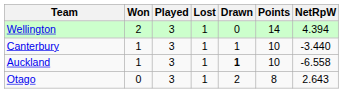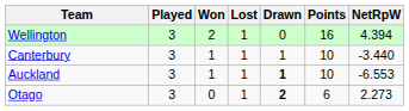 <table class="wikitable" style="text-align:center;">
 <tr>
 <th width=175>Team</th>
+<th style="width:30px;" abbr="Played">Played</th>
 <th style="width:30px;" abbr="Won">Won</th>
-<th style="width:30px;" abbr="Played">Played</th>
 <th style="width:30px;" abbr="Lost">Lost</th>
 <th style="width:30px;" abbr="Drawn">Drawn</th>
 <th style="width:30px;" abbr="Points">Points</th>
 <th style="width:30px;" abbr="NetRpW">NetRpW</th>
 </tr>
 <tr style="background:#cfc">
 <td style="text-align:left;"><a href='#'>Wellington</a></td>
+<td>3</td>
 <td>2</td>
-<td>3</td>
 <td>1</td>
 <td>0</td>
-<td>14</td>
+<td>16</td>
 <td>4.394</td>
 </tr>
 <tr>
 <td style="text-align:left;"><a href='#'>Canterbury</a></td>
+<td>3</td>
 <td>1</td>
-<td>3</td>
 <td>1</td>
 <td>1</td>
 <td>10</td>
 <td>-3.440</td>
 </tr>
 <tr>
 <td style="text-align:left;"><a href='#'>Auckland</a></td>
+<td>3</td>
 <td>1</td>
-<td>3</td>
 <td>1</td>
 <td><strong>1</strong></td>
 <td>10</td>
-<td>-6.558</td>
+<td>-6.553</td>
 </tr>
 <tr>
 <td style="text-align:left;"><a href='#'>Otago</a></td>
+<td>3</td>
 <td>0</td>
-<td>3</td>
 <td>1</td>
-<td>2</td>
-<td>8</td>
-<td>2.643</td>
+<td><strong>2</strong></td>
+<td>6</td>
+<td>2.273</td>
 </tr>
 </table>
